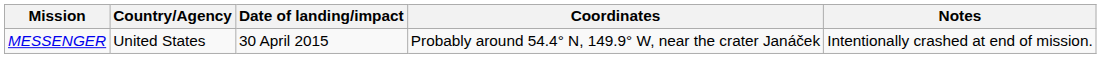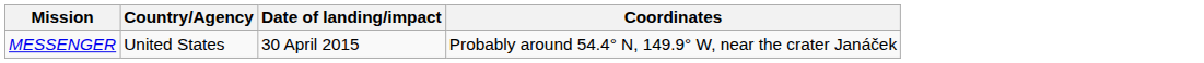 <table class="wikitable sortable">
 <tr>
 <th>Mission</th>
 <th>Country/Agency</th>
 <th>Date of landing/impact</th>
 <th>Coordinates</th>
-<th>Notes</th>
 </tr>
 <tr>
 <td><em><a href='#'>MESSENGER</a></em></td>
 <td> United States</td>
 <td>30 April 2015</td>
 <td>Probably around 54.4° N, 149.9° W, near the crater Janáček</td>
-<td>Intentionally crashed at end of mission.</td>
 </tr>
 </table>
